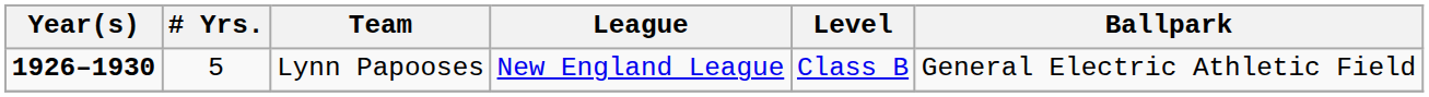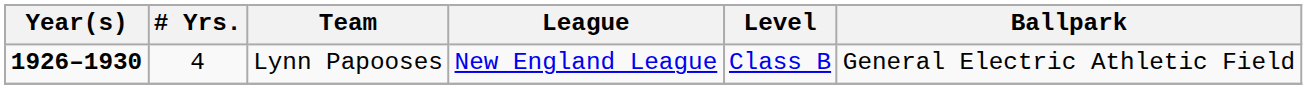 <table class="wikitable" style="text-align:center; font-size: 95%;">
 <tr>
 <th>Year(s)</th>
 <th># Yrs.</th>
 <th>Team</th>
 <th>League</th>
 <th>Level</th>
 <th>Ballpark</th>
 </tr>
 <tr>
 <td><strong>1926–1930</strong></td>
-<td>5</td>
+<td>4</td>
 <td>Lynn Papooses</td>
 <td><a href='#'>New England League</a></td>
 <td><a href='#'>Class B</a></td>
 <td>General Electric Athletic Field</td>
 </tr>
 <tr>
 </tr>
 </table>
